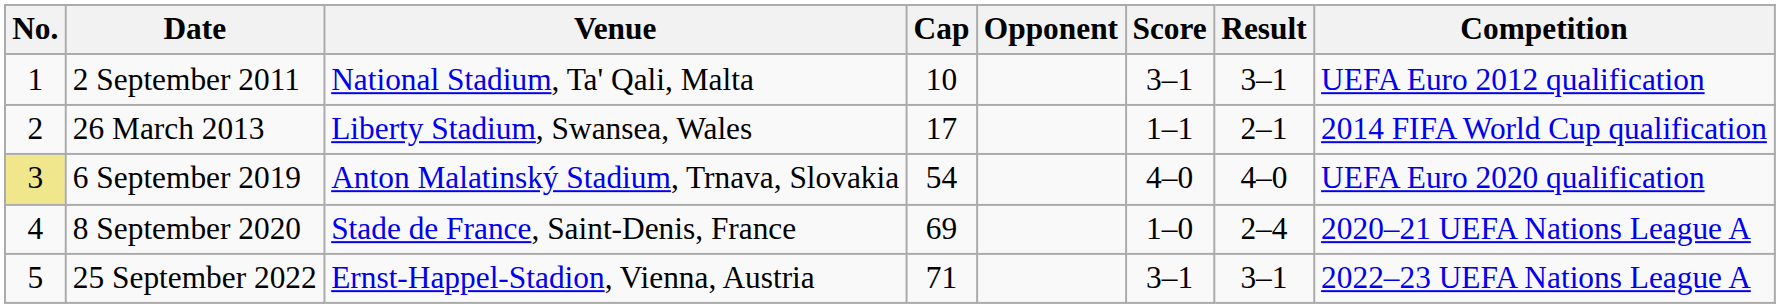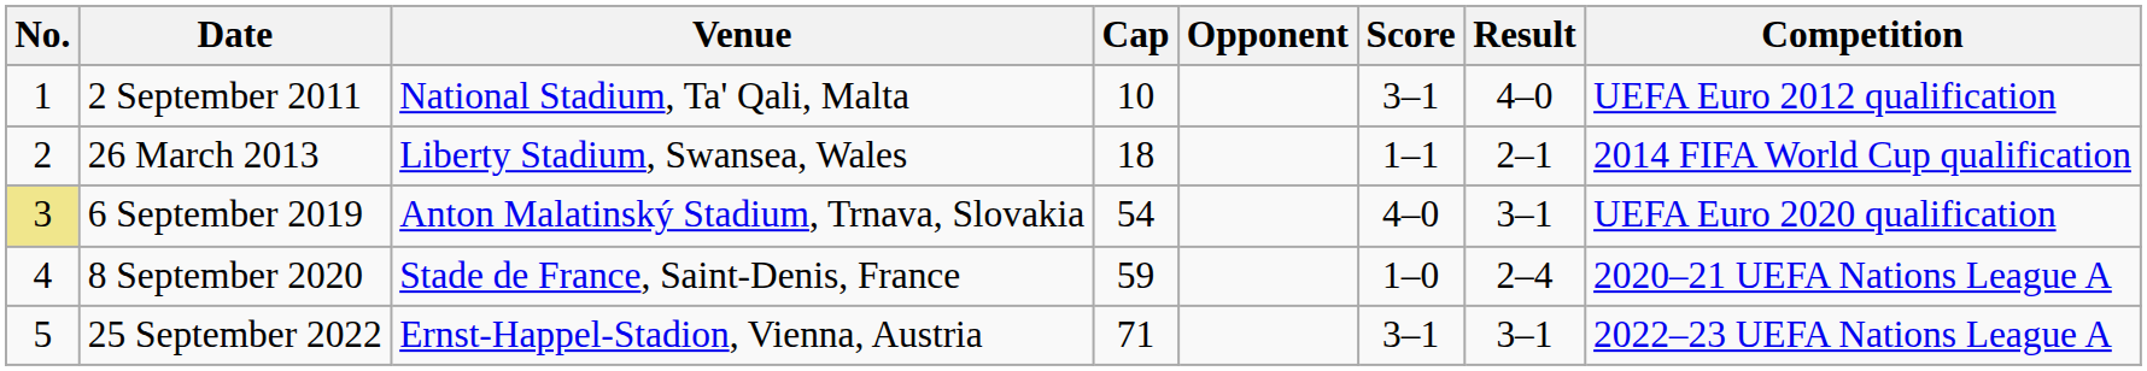 <table class="wikitable sortable">
 <tr>
 <th>No.</th>
 <th>Date</th>
 <th>Venue</th>
 <th>Cap</th>
 <th>Opponent</th>
 <th>Score</th>
 <th>Result</th>
 <th>Competition</th>
 </tr>
 <tr>
 <td align=center>1</td>
 <td>2 September 2011</td>
 <td><a href='#'>National Stadium</a>, Ta' Qali, Malta</td>
 <td align=center>10</td>
 <td></td>
 <td align=center>3–1</td>
-<td align=center>3–1</td>
+<td align=center>4–0</td>
 <td><a href='#'>UEFA Euro 2012 qualification</a></td>
 </tr>
 <tr>
 <td align=center>2</td>
 <td>26 March 2013</td>
 <td><a href='#'>Liberty Stadium</a>, Swansea, Wales</td>
-<td align=center>17</td>
+<td align=center>18</td>
 <td></td>
 <td align=center>1–1</td>
 <td align=center>2–1</td>
 <td><a href='#'>2014 FIFA World Cup qualification</a></td>
 </tr>
 <tr>
 <td align=center style="background: khaki;">3</td>
 <td>6 September 2019</td>
 <td><a href='#'>Anton Malatinský Stadium</a>, Trnava, Slovakia</td>
 <td align=center>54</td>
 <td></td>
 <td align=center>4–0</td>
-<td align=center>4–0</td>
+<td align=center>3–1</td>
 <td><a href='#'>UEFA Euro 2020 qualification</a></td>
 </tr>
 <tr>
 <td align=center>4</td>
 <td>8 September 2020</td>
 <td><a href='#'>Stade de France</a>, Saint-Denis, France</td>
-<td align=center>69</td>
+<td align=center>59</td>
 <td></td>
 <td align=center>1–0</td>
 <td align=center>2–4</td>
 <td><a href='#'>2020–21 UEFA Nations League A</a></td>
 </tr>
 <tr>
 <td align=center>5</td>
 <td>25 September 2022</td>
 <td><a href='#'>Ernst-Happel-Stadion</a>, Vienna, Austria</td>
 <td align=center>71</td>
 <td></td>
 <td align=center>3–1</td>
 <td align=center>3–1</td>
 <td><a href='#'>2022–23 UEFA Nations League A</a></td>
 </tr>
 </table>
